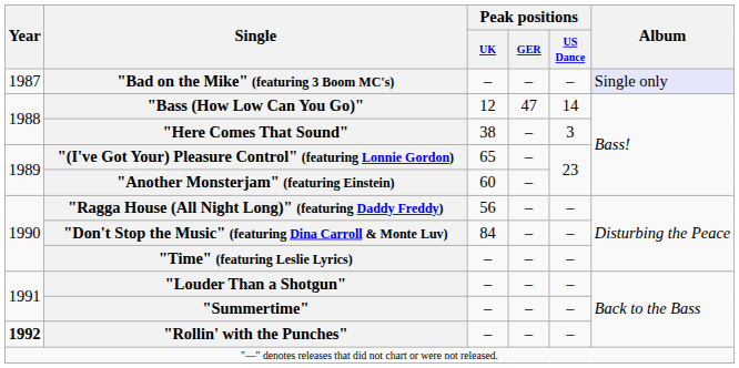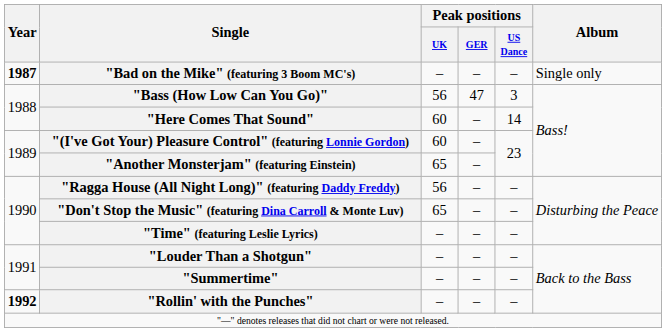 <table class="wikitable plainrowheaders" style="text-align:center;">
 <tr>
 <th rowspan="2">Year</th>
 <th rowspan="2" style="width:26em;">Single</th>
 <th colspan="3">Peak positions</th>
 <th rowspan="2">Album</th>
 </tr>
 <tr style="font-size:smaller;">
 <th width="35"><small><a href='#'>UK</a></small><br></th>
 <th width="35"><small><a href='#'>GER</a></small><br></th>
 <th width="35"><small><a href='#'>US Dance</a></small><br></th>
 </tr>
 <tr>
-<td>1987</td>
+<td><strong>1987</strong></td>
 <th scope="row">"Bad on the Mike" <small>(featuring 3 Boom MC's)</small></th>
 <td>–</td>
 <td>–</td>
 <td>–</td>
-<td align="left" rowspan="1" style="background: lavender;">Single only</td>
+<td align="left" rowspan="1">Single only</td>
 </tr>
 <tr>
 <td rowspan="2">1988</td>
 <th scope="row">"Bass (How Low Can You Go)"</th>
-<td>12</td>
+<td>56</td>
 <td>47</td>
-<td>14</td>
+<td>3</td>
 <td align="left" rowspan="4"><em>Bass!</em></td>
 </tr>
 <tr>
 <th scope="row">"Here Comes That Sound"</th>
-<td>38</td>
+<td>60</td>
 <td>–</td>
-<td>3</td>
+<td>14</td>
 </tr>
 <tr>
 <td rowspan="2">1989</td>
 <th scope="row">"(I've Got Your) Pleasure Control" <small>(featuring <a href='#'>Lonnie Gordon</a>)</small></th>
-<td>65</td>
+<td>60</td>
 <td>–</td>
 <td rowspan="2">23</td>
 </tr>
 <tr>
 <th scope="row">"Another Monsterjam" <small>(featuring Einstein)</small></th>
-<td>60</td>
+<td>65</td>
 <td>–</td>
 </tr>
 <tr>
 <td rowspan="3">1990</td>
 <th scope="row">"Ragga House (All Night Long)"  <small>(featuring <a href='#'>Daddy Freddy</a>)</small></th>
 <td>56</td>
 <td>–</td>
 <td>–</td>
 <td align="left" rowspan="3"><em>Disturbing the Peace</em></td>
 </tr>
 <tr>
 <th scope="row">"Don't Stop the Music" <small>(featuring <a href='#'>Dina Carroll</a> & Monte Luv)</small></th>
-<td>84</td>
+<td>65</td>
 <td>–</td>
 <td>–</td>
 </tr>
 <tr>
 <th scope="row">"Time" <small>(featuring Leslie Lyrics)</small></th>
 <td>–</td>
 <td>–</td>
 <td>–</td>
 </tr>
 <tr>
 <td rowspan="2">1991</td>
 <th scope="row">"Louder Than a Shotgun"</th>
 <td>–</td>
 <td>–</td>
 <td>–</td>
 <td align="left" rowspan="3"><em>Back to the Bass</em></td>
 </tr>
 <tr>
 <th scope="row">"Summertime"</th>
 <td>–</td>
 <td>–</td>
 <td>–</td>
 </tr>
 <tr>
 <td rowspan="1"><strong>1992</strong></td>
 <th scope="row">"Rollin' with the Punches"</th>
 <td>–</td>
 <td>–</td>
 <td>–</td>
 </tr>
 <tr>
 <td align="center" colspan="15" style="font-size:8pt">"—" denotes releases that did not chart or were not released.</td>
 </tr>
 </table>
